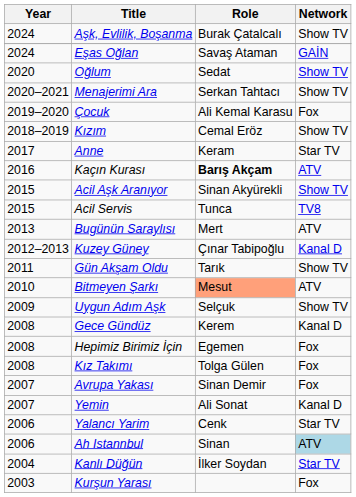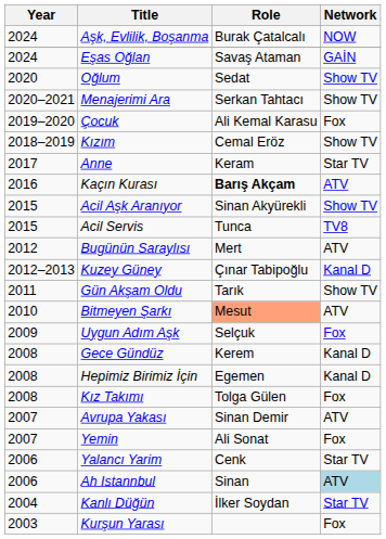 <table class="wikitable">
 <tr>
 <th>Year</th>
 <th>Title</th>
 <th>Role</th>
 <th>Network</th>
 </tr>
 <tr>
 <td>2024</td>
 <td><em><a href='#'>Aşk, Evlilik, Boşanma</a></em></td>
 <td>Burak Çatalcalı</td>
-<td>Show TV</td>
+<td><a href='#'>NOW</a></td>
 </tr>
 <tr>
 </tr>
 <tr>
 <td>2024</td>
 <td><em><a href='#'>Eşas Oğlan</a></em></td>
 <td>Savaş Ataman</td>
 <td><a href='#'>GAİN</a></td>
 </tr>
 <tr>
 <td>2020</td>
 <td><em><a href='#'>Oğlum</a></em></td>
 <td>Sedat</td>
 <td><a href='#'>Show TV</a></td>
 </tr>
 <tr>
 <td>2020–2021</td>
 <td><em><a href='#'>Menajerimi Ara</a></em></td>
 <td>Serkan Tahtacı</td>
 <td>Show TV</td>
 </tr>
 <tr>
 <td>2019–2020</td>
 <td><em><a href='#'>Çocuk</a></em></td>
 <td>Ali Kemal Karasu</td>
 <td>Fox</td>
 </tr>
 <tr>
 <td>2018–2019</td>
 <td><em><a href='#'>Kızım</a></em></td>
 <td>Cemal Eröz</td>
 <td>Show TV</td>
 </tr>
 <tr>
 <td>2017</td>
 <td><em><a href='#'>Anne</a></em></td>
 <td>Keram</td>
 <td>Star TV</td>
 </tr>
 <tr>
 <td>2016</td>
 <td><em>Kaçın Kurası</em></td>
 <td><strong>Barış Akçam</strong></td>
 <td><a href='#'>ATV</a></td>
 </tr>
 <tr>
 <td>2015</td>
 <td><em><a href='#'>Acil Aşk Aranıyor</a></em></td>
 <td>Sinan Akyürekli</td>
 <td><a href='#'>Show TV</a></td>
 </tr>
 <tr>
 <td>2015</td>
 <td><em>Acil Servis</em></td>
 <td>Tunca</td>
 <td><a href='#'>TV8</a></td>
 </tr>
 <tr>
-<td>2013</td>
+<td>2012</td>
 <td><em><a href='#'>Bugünün Saraylısı</a></em></td>
 <td>Mert</td>
 <td>ATV</td>
 </tr>
 <tr>
 <td>2012–2013</td>
 <td><em><a href='#'>Kuzey Güney</a></em></td>
 <td>Çınar Tabipoğlu</td>
 <td><a href='#'>Kanal D</a></td>
 </tr>
 <tr>
 <td>2011</td>
 <td><em><a href='#'>Gün Akşam Oldu</a></em></td>
 <td>Tarık</td>
 <td>Show TV</td>
 </tr>
 <tr>
 <td>2010</td>
 <td><em><a href='#'>Bitmeyen Şarkı</a></em></td>
 <td style="background: lightsalmon;">Mesut</td>
 <td>ATV</td>
 </tr>
 <tr>
 <td>2009</td>
 <td><em><a href='#'>Uygun Adım Aşk</a></em></td>
 <td>Selçuk</td>
-<td>Show TV</td>
+<td><a href='#'>Fox</a></td>
 </tr>
 <tr>
 <td>2008</td>
 <td><em><a href='#'>Gece Gündüz</a></em></td>
 <td>Kerem</td>
 <td>Kanal D</td>
 </tr>
 <tr>
 <td>2008</td>
 <td><em>Hepimiz Birimiz İçin</em></td>
 <td>Egemen</td>
-<td>Fox</td>
+<td>Kanal D</td>
 </tr>
 <tr>
 <td>2008</td>
 <td><em><a href='#'>Kız Takımı</a></em></td>
 <td>Tolga Gülen</td>
 <td>Fox</td>
 </tr>
 <tr>
 <td>2007</td>
 <td><em><a href='#'>Avrupa Yakası</a></em></td>
 <td>Sinan Demir</td>
-<td>Fox</td>
+<td>ATV</td>
 </tr>
 <tr>
 <td>2007</td>
 <td><em><a href='#'>Yemin</a></em></td>
 <td>Ali Sonat</td>
-<td>Kanal D</td>
+<td>Fox</td>
 </tr>
 <tr>
 <td>2006</td>
 <td><em><a href='#'>Yalancı Yarim</a></em></td>
 <td>Cenk</td>
 <td>Star TV</td>
 </tr>
 <tr>
 <td>2006</td>
 <td><em><a href='#'>Ah Istannbul</a></em></td>
 <td>Sinan</td>
 <td style="background: lightblue;">ATV</td>
 </tr>
 <tr>
 <td>2004</td>
 <td><em><a href='#'>Kanlı Düğün</a></em></td>
 <td>İlker Soydan</td>
 <td><a href='#'>Star TV</a></td>
 </tr>
 <tr>
 <td>2003</td>
 <td><em><a href='#'>Kurşun Yarası</a></em></td>
 <td></td>
 <td>Fox</td>
 </tr>
 </table>
